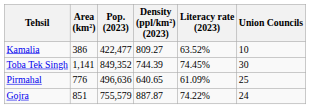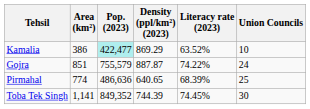 <table class="wikitable sortable static-row-numbers static-row-header-hash">
 <tr>
 <th>Tehsil</th>
 <th>Area<br>(km²)</th>
 <th>Pop.<br>(2023)</th>
 <th>Density<br>(ppl/km²)<br>(2023)</th>
 <th>Literacy rate<br>(2023)</th>
 <th>Union Councils</th>
 </tr>
 <tr>
 <td><a href='#'>Kamalia</a></td>
 <td>386</td>
-<td>422,477</td>
-<td>809.27</td>
+<td style="background: paleturquoise;">422,477</td>
+<td>869.29</td>
 <td>63.52%</td>
 <td>10</td>
+</tr>
+<tr>
+<td><a href='#'>Gojra</a></td>
+<td>851</td>
+<td>755,579</td>
+<td>887.87</td>
+<td>74.22%</td>
+<td>24</td>
+</tr>
+<tr>
+<td><a href='#'>Pirmahal</a></td>
+<td>774</td>
+<td>486,636</td>
+<td>640.65</td>
+<td>68.39%</td>
+<td>25</td>
 </tr>
 <tr>
 <td><a href='#'>Toba Tek Singh</a></td>
 <td>1,141</td>
 <td>849,352</td>
 <td>744.39</td>
 <td>74.45%</td>
 <td>30</td>
 </tr>
-<tr>
-<td><a href='#'>Pirmahal</a></td>
-<td>776</td>
-<td>496,636</td>
-<td>640.65</td>
-<td>61.09%</td>
-<td>25</td>
-</tr>
-<tr>
-<td><a href='#'>Gojra</a></td>
-<td>851</td>
-<td>755,579</td>
-<td>887.87</td>
-<td>74.22%</td>
-<td>24</td>
-</tr>
 </table>
